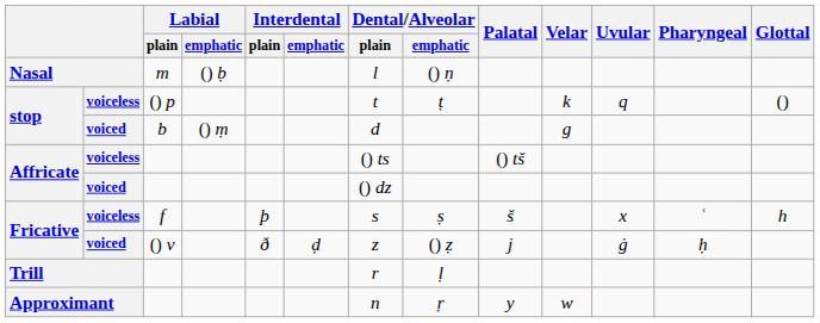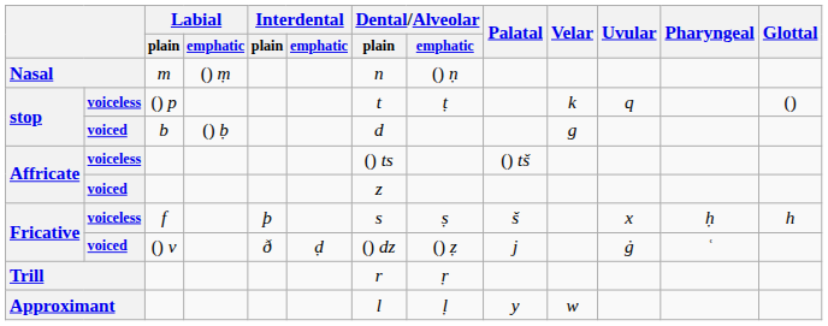 <table class="wikitable" style="text-align:center">
 <tr>
 <th colspan="2" rowspan="2"></th>
 <th colspan="2"><a href='#'>Labial</a></th>
 <th colspan="2"><a href='#'>Interdental</a></th>
 <th colspan="2"><a href='#'>Dental</a>/<a href='#'>Alveolar</a></th>
 <th rowspan="2"><a href='#'>Palatal</a></th>
 <th rowspan="2"><a href='#'>Velar</a></th>
 <th rowspan="2"><a href='#'>Uvular</a></th>
 <th rowspan="2"><a href='#'>Pharyngeal</a></th>
 <th rowspan="2"><a href='#'>Glottal</a></th>
 </tr>
 <tr style="font-size: 80%;">
 <th>plain</th>
 <th><a href='#'>emphatic</a></th>
 <th>plain</th>
 <th><a href='#'>emphatic</a></th>
 <th> plain </th>
 <th><a href='#'>emphatic</a></th>
 </tr>
 <tr>
 <th colspan="2" style="text-align: left;"><a href='#'>Nasal</a></th>
 <td> <em>m</em></td>
-<td>() <em>ḅ</em></td>
+<td>() <em>ṃ</em></td>
 <td></td>
 <td></td>
-<td> <em>l</em></td>
+<td> <em>n</em></td>
 <td>() <em>ṇ</em></td>
 <td></td>
 <td></td>
 <td></td>
 <td></td>
 <td></td>
 </tr>
 <tr>
 <th rowspan="2" style="text-align: left;"><a href='#'>stop</a></th>
 <th style="text-align: left; font-size: 80%;"><a href='#'>voiceless</a></th>
 <td>() <em>p</em></td>
 <td></td>
 <td></td>
 <td></td>
 <td> <em>t</em></td>
 <td> <em>ṭ</em></td>
 <td></td>
 <td> <em>k</em></td>
 <td> <em>q</em></td>
 <td></td>
 <td>()</td>
 </tr>
 <tr>
 <th style="text-align: left; font-size: 80%;"><a href='#'>voiced</a></th>
 <td> <em>b</em></td>
-<td>() <em>ṃ</em></td>
+<td>() <em>ḅ</em></td>
 <td></td>
 <td></td>
 <td> <em>d</em></td>
 <td></td>
 <td></td>
 <td> <em>g</em></td>
 <td></td>
 <td></td>
 <td></td>
 </tr>
 <tr>
 <th rowspan="2" style="text-align: left;"><a href='#'>Affricate</a></th>
 <th style="text-align: left; font-size: 80%;"><a href='#'>voiceless</a></th>
 <td></td>
 <td></td>
 <td></td>
 <td></td>
 <td>() <em>ts</em></td>
 <td></td>
 <td>() <em>tš</em></td>
 <td></td>
 <td></td>
 <td></td>
 <td></td>
 </tr>
 <tr>
 <th style="text-align: left; font-size: 80%;"><a href='#'>voiced</a></th>
 <td></td>
 <td></td>
 <td></td>
 <td></td>
-<td>() <em>dz</em></td>
+<td> <em>z</em></td>
 <td></td>
 <td></td>
 <td></td>
 <td></td>
 <td></td>
 <td></td>
 </tr>
 <tr>
 <th rowspan="2" style="text-align: left;"><a href='#'>Fricative</a></th>
 <th style="text-align: left; font-size: 80%;"><a href='#'>voiceless</a></th>
 <td> <em>f</em></td>
 <td></td>
 <td> <em>þ</em></td>
 <td></td>
 <td> <em>s</em></td>
 <td> <em>ṣ</em></td>
 <td> <em>š</em></td>
 <td></td>
 <td> <em>x</em></td>
-<td> <em>ʿ</em></td>
+<td> <em>ḥ</em></td>
 <td> <em>h</em></td>
 </tr>
 <tr>
 <th style="text-align: left; font-size: 80%;"><a href='#'>voiced</a></th>
 <td>() <em>v</em></td>
 <td></td>
 <td> <em>ð</em></td>
 <td> <em>ḍ</em></td>
-<td> <em>z</em></td>
+<td>() <em>dz</em></td>
 <td>() <em>ẓ</em></td>
 <td> <em>j</em></td>
 <td></td>
 <td> <em>ġ</em></td>
-<td> <em>ḥ</em></td>
+<td> <em>ʿ</em></td>
 <td></td>
 </tr>
 <tr>
 <th colspan="2" style="text-align: left;"><a href='#'>Trill</a></th>
 <td></td>
 <td></td>
 <td></td>
 <td></td>
 <td> <em>r</em></td>
-<td> <em>ḷ</em></td>
+<td> <em>ṛ</em></td>
 <td></td>
 <td></td>
 <td></td>
 <td></td>
 <td></td>
 </tr>
 <tr>
 <th colspan="2" style="text-align: left;"><a href='#'>Approximant</a></th>
 <td></td>
 <td></td>
 <td></td>
 <td></td>
-<td> <em>n</em></td>
-<td> <em>ṛ</em></td>
+<td> <em>l</em></td>
+<td> <em>ḷ</em></td>
 <td> <em>y</em></td>
 <td> <em>w</em></td>
 <td></td>
 <td></td>
 <td></td>
 </tr>
 </table>
